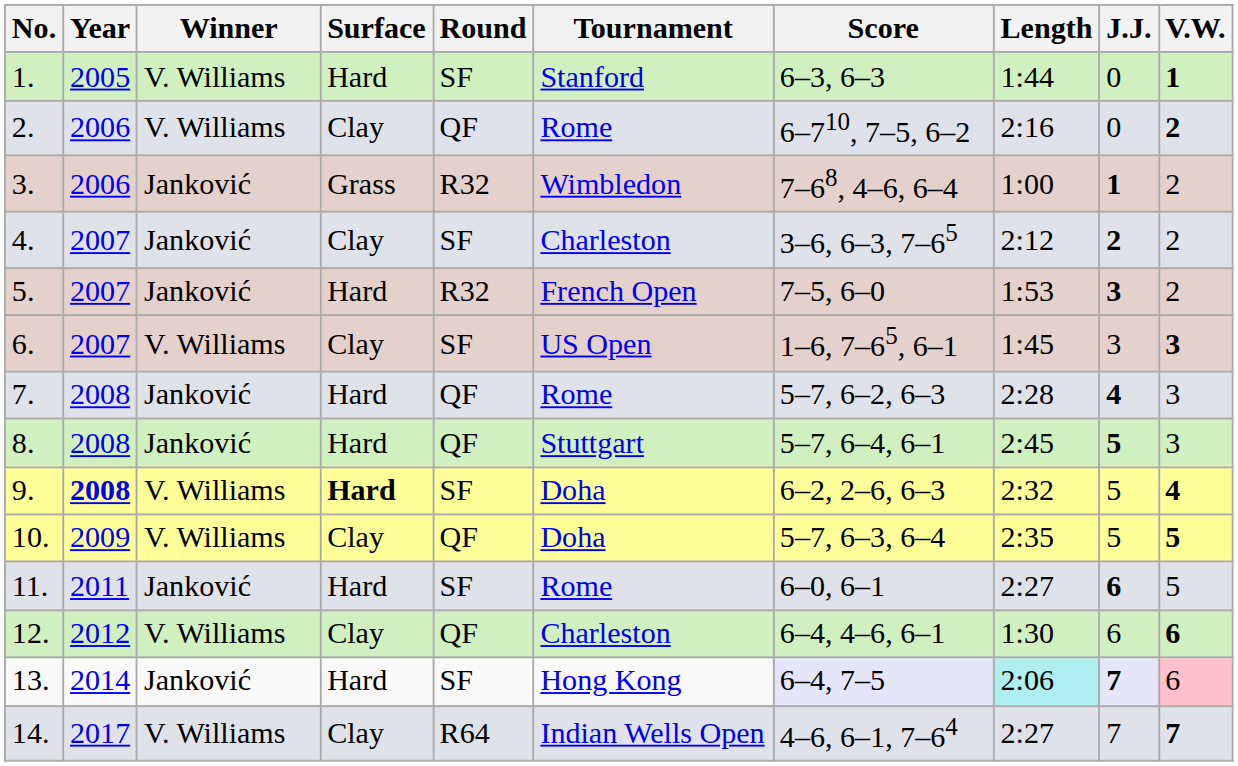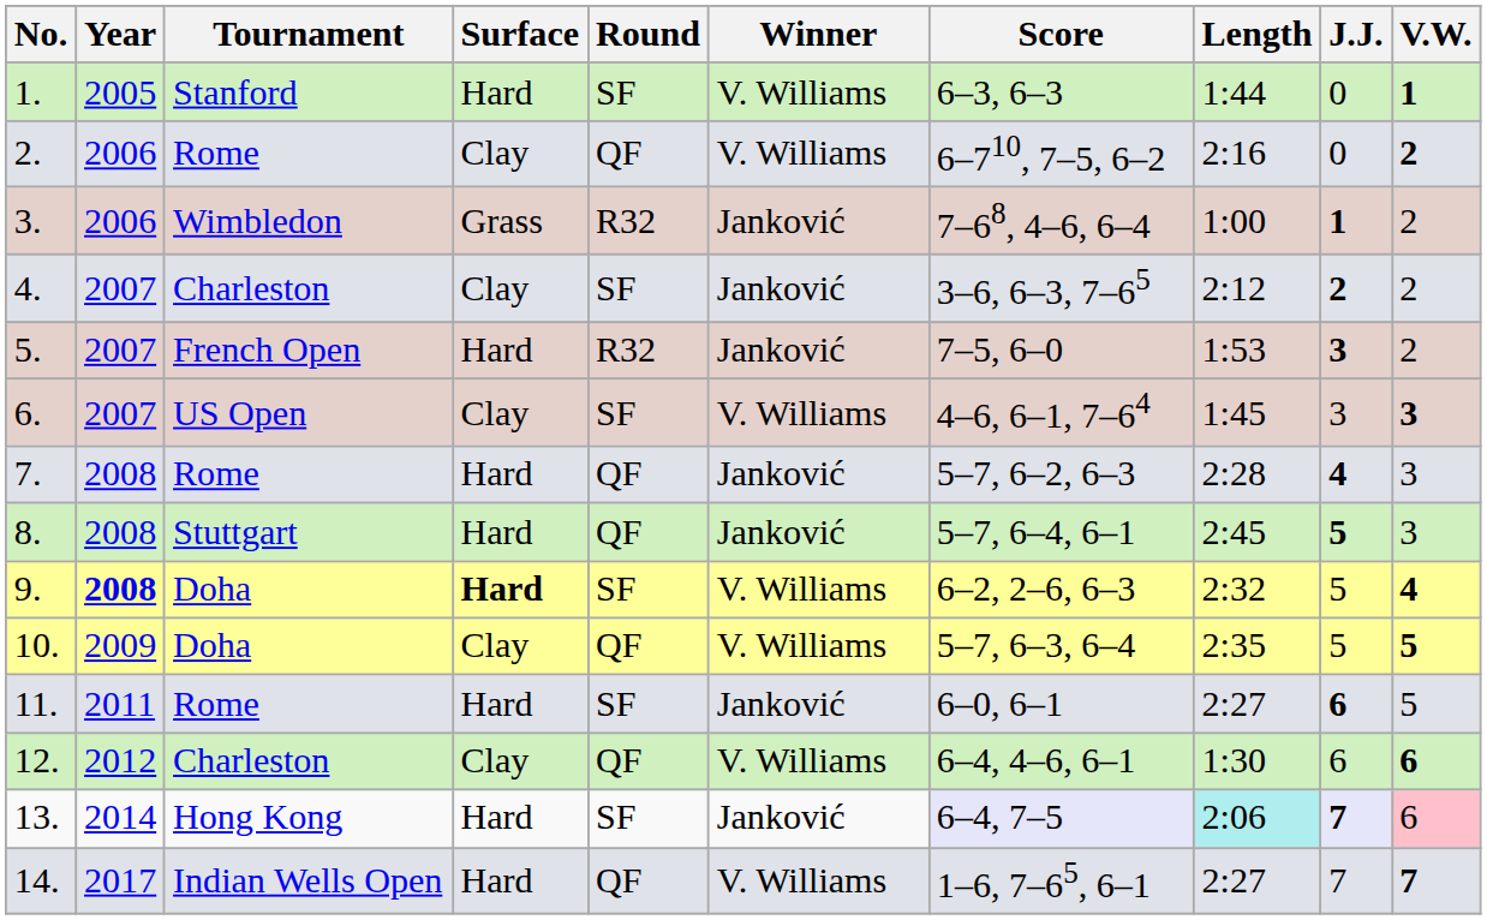 <table class="sortable collapsible autocollapse sortable wikitable">
 <tr style="background:#eee;">
 <th>No.</th>
 <th>Year</th>
-<th width=90>Winner</th>
+<th style="width:120px;">Tournament</th>
 <th>Surface</th>
 <th>Round</th>
-<th style="width:120px;">Tournament</th>
+<th width=90>Winner</th>
 <th width=110>Score</th>
 <th>Length</th>
 <th>J.J.</th>
 <th>V.W.</th>
 </tr>
 <tr style="background:#d0f0c0;">
 <td>1.</td>
 <td><a href='#'>2005</a></td>
-<td>V. Williams</td>
+<td> <a href='#'>Stanford</a></td>
 <td>Hard</td>
 <td>SF</td>
-<td> <a href='#'>Stanford</a></td>
+<td>V. Williams</td>
 <td>6–3, 6–3</td>
 <td>1:44</td>
 <td>0</td>
 <td><strong>1</strong></td>
 </tr>
 <tr style="background:#dfe2e9;">
 <td>2.</td>
 <td><a href='#'>2006</a></td>
-<td>V. Williams</td>
+<td> <a href='#'>Rome</a></td>
 <td>Clay</td>
 <td>QF</td>
-<td> <a href='#'>Rome</a></td>
+<td>V. Williams</td>
 <td>6–7<sup>10</sup>, 7–5, 6–2</td>
 <td>2:16</td>
 <td>0</td>
 <td><strong>2</strong></td>
 </tr>
 <tr style="background:#e5d1cb;">
 <td>3.</td>
 <td><a href='#'>2006</a></td>
-<td>Janković</td>
+<td> <a href='#'>Wimbledon</a></td>
 <td>Grass</td>
 <td>R32</td>
-<td> <a href='#'>Wimbledon</a></td>
+<td>Janković</td>
 <td>7–6<sup>8</sup>, 4–6, 6–4</td>
 <td>1:00</td>
 <td><strong>1</strong></td>
 <td>2</td>
 </tr>
 <tr style="background:#dfe2e9;">
 <td>4.</td>
 <td><a href='#'>2007</a></td>
-<td>Janković</td>
+<td> <a href='#'>Charleston</a></td>
 <td>Clay</td>
 <td>SF</td>
-<td> <a href='#'>Charleston</a></td>
+<td>Janković</td>
 <td>3–6, 6–3, 7–6<sup>5</sup></td>
 <td>2:12</td>
 <td><strong>2</strong></td>
 <td>2</td>
 </tr>
 <tr style="background:#e5d1cb;">
 <td>5.</td>
 <td><a href='#'>2007</a></td>
-<td>Janković</td>
+<td> <a href='#'>French Open</a></td>
 <td>Hard</td>
 <td>R32</td>
-<td> <a href='#'>French Open</a></td>
+<td>Janković</td>
 <td>7–5, 6–0</td>
 <td>1:53</td>
 <td><strong>3</strong></td>
 <td>2</td>
 </tr>
 <tr style="background:#e5d1cb;">
 <td>6.</td>
 <td><a href='#'>2007</a></td>
-<td>V. Williams</td>
+<td> <a href='#'>US Open</a></td>
 <td>Clay</td>
 <td>SF</td>
-<td> <a href='#'>US Open</a></td>
-<td>1–6, 7–6<sup>5</sup>, 6–1</td>
+<td>V. Williams</td>
+<td>4–6, 6–1, 7–6<sup>4</sup></td>
 <td>1:45</td>
 <td>3</td>
 <td><strong>3</strong></td>
 </tr>
 <tr style="background:#dfe2e9;">
 <td>7.</td>
 <td><a href='#'>2008</a></td>
-<td>Janković</td>
+<td> <a href='#'>Rome</a></td>
 <td>Hard</td>
 <td>QF</td>
-<td> <a href='#'>Rome</a></td>
+<td>Janković</td>
 <td>5–7, 6–2, 6–3</td>
 <td>2:28</td>
 <td><strong>4</strong></td>
 <td>3</td>
 </tr>
 <tr style="background:#d0f0c0;">
 <td>8.</td>
 <td><a href='#'>2008</a></td>
-<td>Janković</td>
+<td> <a href='#'>Stuttgart</a></td>
 <td>Hard</td>
 <td>QF</td>
-<td> <a href='#'>Stuttgart</a></td>
+<td>Janković</td>
 <td>5–7, 6–4, 6–1</td>
 <td>2:45</td>
 <td><strong>5</strong></td>
 <td>3</td>
 </tr>
 <tr style="background:#ff9;">
 <td>9.</td>
 <td><strong><a href='#'>2008</a></strong></td>
-<td>V. Williams</td>
+<td> <a href='#'>Doha</a></td>
 <td><strong>Hard</strong></td>
 <td>SF</td>
-<td> <a href='#'>Doha</a></td>
+<td>V. Williams</td>
 <td>6–2, 2–6, 6–3</td>
 <td>2:32</td>
 <td>5</td>
 <td><strong>4</strong></td>
 </tr>
 <tr style="background:#ff9;">
 <td>10.</td>
 <td><a href='#'>2009</a></td>
-<td>V. Williams</td>
+<td> <a href='#'>Doha</a></td>
 <td>Clay</td>
 <td>QF</td>
-<td> <a href='#'>Doha</a></td>
+<td>V. Williams</td>
 <td>5–7, 6–3, 6–4</td>
 <td>2:35</td>
 <td>5</td>
 <td><strong>5</strong></td>
 </tr>
 <tr style="background:#dfe2e9;">
 <td>11.</td>
 <td><a href='#'>2011</a></td>
-<td>Janković</td>
+<td> <a href='#'>Rome</a></td>
 <td>Hard</td>
 <td>SF</td>
-<td> <a href='#'>Rome</a></td>
+<td>Janković</td>
 <td>6–0, 6–1</td>
 <td>2:27</td>
 <td><strong>6</strong></td>
 <td>5</td>
 </tr>
 <tr style="background:#d0f0c0;">
 <td>12.</td>
 <td><a href='#'>2012</a></td>
-<td>V. Williams</td>
+<td> <a href='#'>Charleston</a></td>
 <td>Clay</td>
 <td>QF</td>
-<td> <a href='#'>Charleston</a></td>
+<td>V. Williams</td>
 <td>6–4, 4–6, 6–1</td>
 <td>1:30</td>
 <td>6</td>
 <td><strong>6</strong></td>
 </tr>
 <tr>
 <td>13.</td>
 <td><a href='#'>2014</a></td>
-<td>Janković</td>
+<td> <a href='#'>Hong Kong</a></td>
 <td>Hard</td>
 <td>SF</td>
-<td> <a href='#'>Hong Kong</a></td>
+<td>Janković</td>
 <td style="background: lavender;">6–4, 7–5</td>
 <td style="background: paleturquoise;">2:06</td>
 <td style="background: lavender;"><strong>7</strong></td>
 <td style="background: pink;">6</td>
 </tr>
 <tr style="background:#dfe2e9;">
 <td>14.</td>
 <td><a href='#'>2017</a></td>
+<td> <a href='#'>Indian Wells Open</a></td>
+<td>Hard</td>
+<td>QF</td>
 <td>V. Williams</td>
-<td>Clay</td>
-<td>R64</td>
-<td> <a href='#'>Indian Wells Open</a></td>
-<td>4–6, 6–1, 7–6<sup>4</sup></td>
+<td>1–6, 7–6<sup>5</sup>, 6–1</td>
 <td>2:27</td>
 <td>7</td>
 <td><strong>7</strong></td>
 </tr>
 </table>
